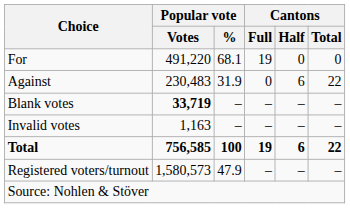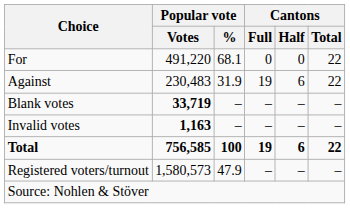 <table class=wikitable style=text-align:right>
 <tr>
 <th rowspan=2>Choice</th>
 <th colspan=2>Popular vote</th>
 <th colspan=3>Cantons</th>
 </tr>
 <tr>
 <th>Votes</th>
 <th>%</th>
 <th>Full</th>
 <th>Half</th>
 <th>Total</th>
 </tr>
 <tr>
 <td align=left>For</td>
 <td>491,220</td>
 <td>68.1</td>
-<td>19</td>
 <td>0</td>
 <td>0</td>
+<td>22</td>
 </tr>
 <tr>
 <td align=left>Against</td>
 <td>230,483</td>
 <td>31.9</td>
-<td>0</td>
+<td>19</td>
 <td>6</td>
 <td>22</td>
 </tr>
 <tr>
 <td align=left>Blank votes</td>
 <td><strong>33,719</strong></td>
 <td>–</td>
 <td>–</td>
 <td>–</td>
 <td>–</td>
 </tr>
 <tr>
 <td align=left>Invalid votes</td>
-<td>1,163</td>
+<td><strong>1,163</strong></td>
 <td>–</td>
 <td>–</td>
 <td>–</td>
 <td>–</td>
 </tr>
 <tr>
 <td align=left><strong>Total</strong></td>
 <td><strong>756,585</strong></td>
 <td><strong>100</strong></td>
 <td><strong>19</strong></td>
 <td><strong>6</strong></td>
 <td><strong>22</strong></td>
 </tr>
 <tr>
 <td align=left>Registered voters/turnout</td>
 <td>1,580,573</td>
 <td>47.9</td>
 <td>–</td>
 <td>–</td>
 <td>–</td>
 </tr>
 <tr>
 <td align=left colspan=6>Source: Nohlen & Stöver</td>
 </tr>
 </table>
